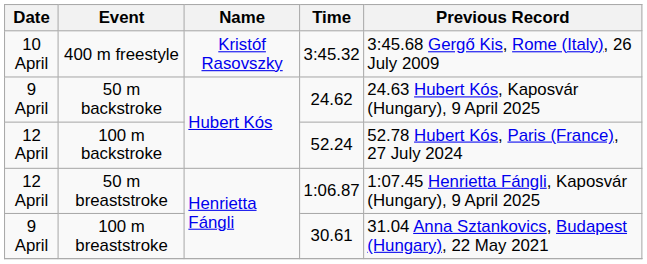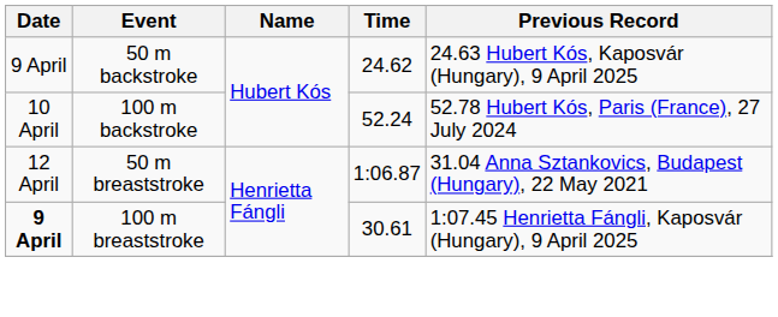 <table class="wikitable" style=text-align:center>
 <tr>
 <th>Date</th>
 <th>Event</th>
 <th>Name</th>
 <th>Time</th>
 <th>Previous Record</th>
 </tr>
 <tr>
-<td>10 April</td>
-<td>400 m freestyle</td>
-<td><a href='#'>Kristóf Rasovszky</a></td>
-<td>3:45.32</td>
-<td align="left">3:45.68 <a href='#'>Gergő Kis</a>, <a href='#'>Rome (Italy)</a>, 26 July 2009</td>
-</tr>
-<tr>
 <td>9 April</td>
 <td>50 m backstroke</td>
 <td rowspan=2 align=left><a href='#'>Hubert Kós</a></td>
 <td>24.62</td>
 <td align="left">24.63 <a href='#'>Hubert Kós</a>, Kaposvár (Hungary), 9 April 2025</td>
 </tr>
 <tr>
-<td>12 April</td>
+<td>10 April</td>
 <td>100 m backstroke</td>
 <td>52.24</td>
 <td align="left">52.78 <a href='#'>Hubert Kós</a>, <a href='#'>Paris (France)</a>, 27 July 2024</td>
 </tr>
 <tr>
 <td>12 April</td>
 <td>50 m breaststroke</td>
 <td rowspan=2 align=left><a href='#'>Henrietta Fángli</a></td>
 <td>1:06.87</td>
-<td align="left">1:07.45 <a href='#'>Henrietta Fángli</a>, Kaposvár (Hungary), 9 April 2025</td>
+<td align="left">31.04 <a href='#'>Anna Sztankovics</a>, <a href='#'>Budapest (Hungary)</a>, 22 May 2021</td>
 </tr>
 <tr>
-<td>9 April</td>
+<td><strong>9 April</strong></td>
 <td>100 m breaststroke</td>
 <td>30.61</td>
-<td align="left">31.04 <a href='#'>Anna Sztankovics</a>, <a href='#'>Budapest (Hungary)</a>, 22 May 2021</td>
+<td align="left">1:07.45 <a href='#'>Henrietta Fángli</a>, Kaposvár (Hungary), 9 April 2025</td>
 </tr>
 <tr>
 </tr>
 </table>
